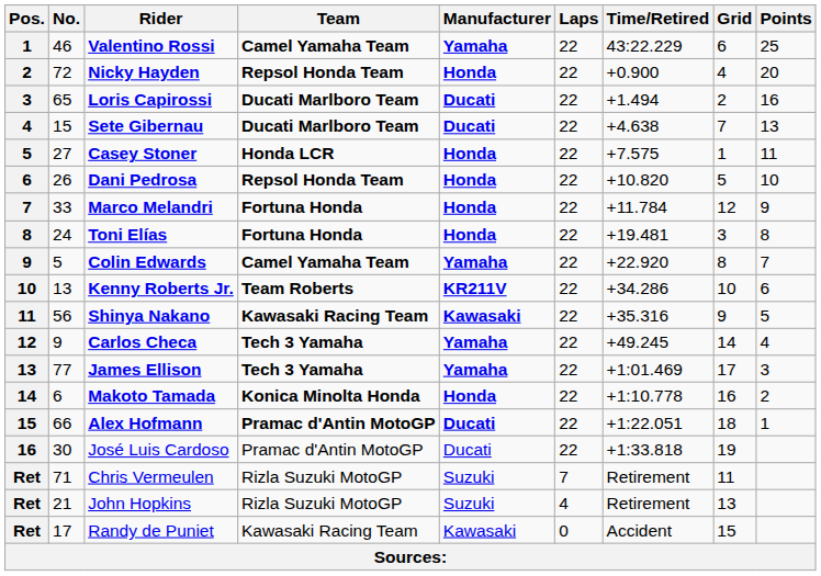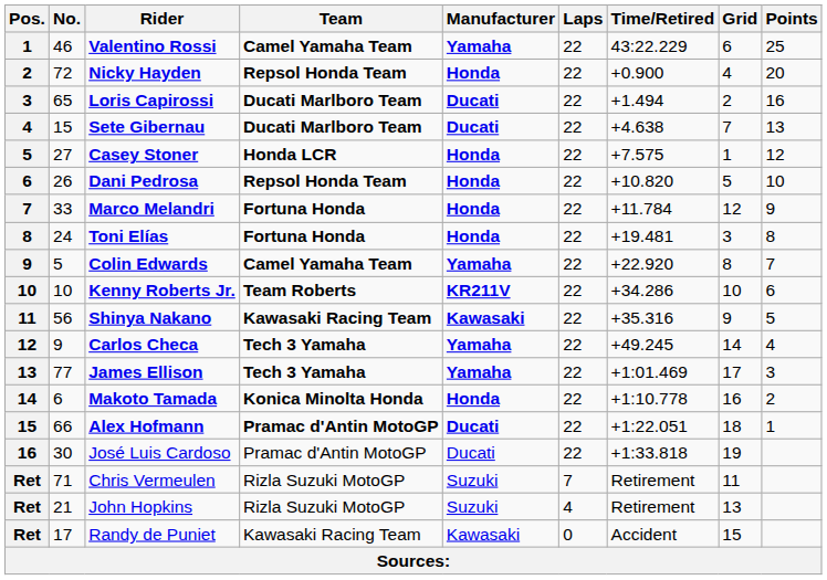 <table class="wikitable" style="font-size: 95%;">
 <tr>
 <th>Pos.</th>
 <th>No.</th>
 <th>Rider</th>
 <th>Team</th>
 <th>Manufacturer</th>
 <th>Laps</th>
 <th>Time/Retired</th>
 <th>Grid</th>
 <th>Points</th>
 </tr>
 <tr>
 <th>1</th>
 <td>46</td>
 <td> <strong><a href='#'>Valentino Rossi</a></strong></td>
 <td><strong>Camel Yamaha Team</strong></td>
 <td><strong><a href='#'>Yamaha</a></strong></td>
 <td>22</td>
 <td>43:22.229</td>
 <td>6</td>
 <td>25</td>
 </tr>
 <tr>
 <th>2</th>
 <td>72</td>
 <td> <strong><a href='#'>Nicky Hayden</a></strong></td>
 <td><strong>Repsol Honda Team</strong></td>
 <td><strong><a href='#'>Honda</a></strong></td>
 <td>22</td>
 <td>+0.900</td>
 <td>4</td>
 <td>20</td>
 </tr>
 <tr>
 <th>3</th>
 <td>65</td>
 <td> <strong><a href='#'>Loris Capirossi</a></strong></td>
 <td><strong>Ducati Marlboro Team</strong></td>
 <td><strong><a href='#'>Ducati</a></strong></td>
 <td>22</td>
 <td>+1.494</td>
 <td>2</td>
 <td>16</td>
 </tr>
 <tr>
 <th>4</th>
 <td>15</td>
 <td> <strong><a href='#'>Sete Gibernau</a></strong></td>
 <td><strong>Ducati Marlboro Team</strong></td>
 <td><strong><a href='#'>Ducati</a></strong></td>
 <td>22</td>
 <td>+4.638</td>
 <td>7</td>
 <td>13</td>
 </tr>
 <tr>
 <th>5</th>
 <td>27</td>
 <td> <strong><a href='#'>Casey Stoner</a></strong></td>
 <td><strong>Honda LCR</strong></td>
 <td><strong><a href='#'>Honda</a></strong></td>
 <td>22</td>
 <td>+7.575</td>
 <td>1</td>
-<td>11</td>
+<td>12</td>
 </tr>
 <tr>
 <th>6</th>
 <td>26</td>
 <td> <strong><a href='#'>Dani Pedrosa</a></strong></td>
 <td><strong>Repsol Honda Team</strong></td>
 <td><strong><a href='#'>Honda</a></strong></td>
 <td>22</td>
 <td>+10.820</td>
 <td>5</td>
 <td>10</td>
 </tr>
 <tr>
 <th>7</th>
 <td>33</td>
 <td> <strong><a href='#'>Marco Melandri</a></strong></td>
 <td><strong>Fortuna Honda</strong></td>
 <td><strong><a href='#'>Honda</a></strong></td>
 <td>22</td>
 <td>+11.784</td>
 <td>12</td>
 <td>9</td>
 </tr>
 <tr>
 <th>8</th>
 <td>24</td>
 <td> <strong><a href='#'>Toni Elías</a></strong></td>
 <td><strong>Fortuna Honda</strong></td>
 <td><strong><a href='#'>Honda</a></strong></td>
 <td>22</td>
 <td>+19.481</td>
 <td>3</td>
 <td>8</td>
 </tr>
 <tr>
 <th>9</th>
 <td>5</td>
 <td> <strong><a href='#'>Colin Edwards</a></strong></td>
 <td><strong>Camel Yamaha Team</strong></td>
 <td><strong><a href='#'>Yamaha</a></strong></td>
 <td>22</td>
 <td>+22.920</td>
 <td>8</td>
 <td>7</td>
 </tr>
 <tr>
 <th>10</th>
-<td>13</td>
+<td>10</td>
 <td> <strong><a href='#'>Kenny Roberts Jr.</a></strong></td>
 <td><strong>Team Roberts</strong></td>
 <td><strong><a href='#'>KR211V</a></strong></td>
 <td>22</td>
 <td>+34.286</td>
 <td>10</td>
 <td>6</td>
 </tr>
 <tr>
 <th>11</th>
 <td>56</td>
 <td> <strong><a href='#'>Shinya Nakano</a></strong></td>
 <td><strong>Kawasaki Racing Team</strong></td>
 <td><strong><a href='#'>Kawasaki</a></strong></td>
 <td>22</td>
 <td>+35.316</td>
 <td>9</td>
 <td>5</td>
 </tr>
 <tr>
 <th>12</th>
 <td>9</td>
 <td> <strong><a href='#'>Carlos Checa</a></strong></td>
 <td><strong>Tech 3 Yamaha</strong></td>
 <td><strong><a href='#'>Yamaha</a></strong></td>
 <td>22</td>
 <td>+49.245</td>
 <td>14</td>
 <td>4</td>
 </tr>
 <tr>
 <th>13</th>
 <td>77</td>
 <td> <strong><a href='#'>James Ellison</a></strong></td>
 <td><strong>Tech 3 Yamaha</strong></td>
 <td><strong><a href='#'>Yamaha</a></strong></td>
 <td>22</td>
 <td>+1:01.469</td>
 <td>17</td>
 <td>3</td>
 </tr>
 <tr>
 <th>14</th>
 <td>6</td>
 <td> <strong><a href='#'>Makoto Tamada</a></strong></td>
 <td><strong>Konica Minolta Honda</strong></td>
 <td><strong><a href='#'>Honda</a></strong></td>
 <td>22</td>
 <td>+1:10.778</td>
 <td>16</td>
 <td>2</td>
 </tr>
 <tr>
 <th>15</th>
 <td>66</td>
 <td> <strong><a href='#'>Alex Hofmann</a></strong></td>
 <td><strong>Pramac d'Antin MotoGP</strong></td>
 <td><strong><a href='#'>Ducati</a></strong></td>
 <td>22</td>
 <td>+1:22.051</td>
 <td>18</td>
 <td>1</td>
 </tr>
 <tr>
 <th>16</th>
 <td>30</td>
 <td> <a href='#'>José Luis Cardoso</a></td>
 <td>Pramac d'Antin MotoGP</td>
 <td><a href='#'>Ducati</a></td>
 <td>22</td>
 <td>+1:33.818</td>
 <td>19</td>
 <td></td>
 </tr>
 <tr>
 <th>Ret</th>
 <td>71</td>
 <td> <a href='#'>Chris Vermeulen</a></td>
 <td>Rizla Suzuki MotoGP</td>
 <td><a href='#'>Suzuki</a></td>
 <td>7</td>
 <td>Retirement</td>
 <td>11</td>
 <td></td>
 </tr>
 <tr>
 <th>Ret</th>
 <td>21</td>
 <td> <a href='#'>John Hopkins</a></td>
 <td>Rizla Suzuki MotoGP</td>
 <td><a href='#'>Suzuki</a></td>
 <td>4</td>
 <td>Retirement</td>
 <td>13</td>
 <td></td>
 </tr>
 <tr>
 <th>Ret</th>
 <td>17</td>
 <td> <a href='#'>Randy de Puniet</a></td>
 <td>Kawasaki Racing Team</td>
 <td><a href='#'>Kawasaki</a></td>
 <td>0</td>
 <td>Accident</td>
 <td>15</td>
 <td></td>
 </tr>
 <tr>
 <th colspan=9>Sources: </th>
 </tr>
 </table>
